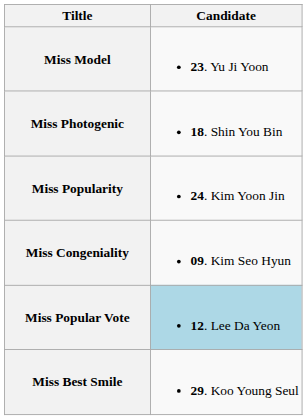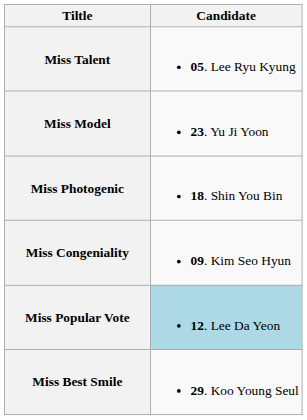 <table class="wikitable" style="font-size: 90%;">
 <tr>
 <th width=150px>Tiltle</th>
 <th>Candidate</th>
+</tr>
+<tr>
+<th>Miss Talent</th>
+<td><br><ul><li><strong>05</strong>. Lee Ryu Kyung</li></ul></td>
 </tr>
 <tr>
 <th>Miss Model</th>
 <td><br><ul><li><strong>23</strong>. Yu Ji Yoon</li></ul></td>
 </tr>
 <tr>
 <th>Miss Photogenic</th>
 <td><br><ul><li><strong>18</strong>. Shin You Bin</li></ul></td>
-</tr>
-<tr>
-<th>Miss Popularity</th>
-<td><br><ul><li><strong>24</strong>. Kim Yoon Jin</li></ul></td>
 </tr>
 <tr>
 <th>Miss Congeniality</th>
 <td><br><ul><li><strong>09</strong>. Kim Seo Hyun</li></ul></td>
 </tr>
 <tr>
 <th>Miss Popular Vote</th>
 <td style="background: lightblue;"><br><ul><li><strong>12</strong>. Lee Da Yeon</li></ul></td>
 </tr>
 <tr>
 <th>Miss Best Smile</th>
 <td><br><ul><li><strong>29</strong>. Koo Young Seul</li></ul></td>
 </tr>
 </table>
